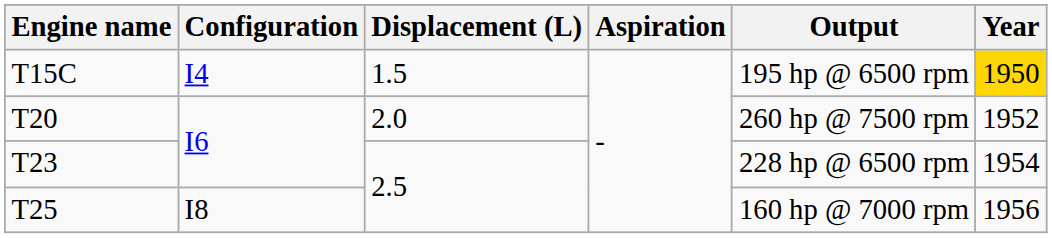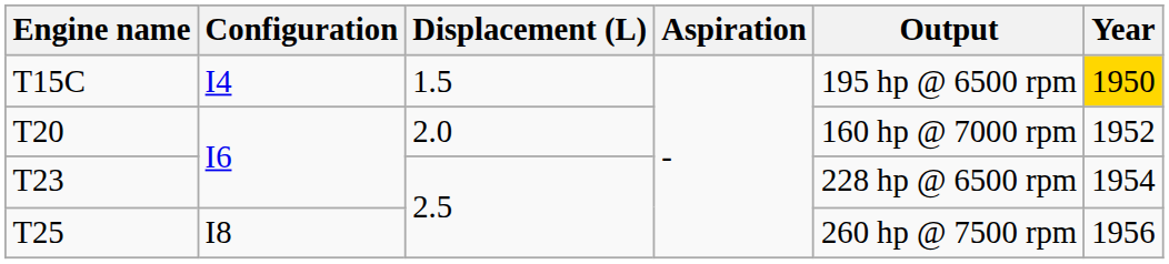 <table class="wikitable sortable">
 <tr>
 <th>Engine name</th>
 <th>Configuration</th>
 <th>Displacement (L)</th>
 <th>Aspiration</th>
 <th>Output</th>
 <th>Year</th>
 </tr>
 <tr>
 <td>T15C</td>
 <td><a href='#'>I4</a></td>
 <td>1.5</td>
 <td rowspan="4">-</td>
 <td>195 hp @ 6500 rpm</td>
 <td style="background: gold;">1950</td>
 </tr>
 <tr>
 <td>T20</td>
 <td rowspan="2"><a href='#'>I6</a></td>
 <td>2.0</td>
-<td>260 hp @ 7500 rpm</td>
+<td>160 hp @ 7000 rpm</td>
 <td>1952</td>
 </tr>
 <tr>
 <td>T23</td>
 <td rowspan="2">2.5</td>
 <td>228 hp @ 6500 rpm</td>
 <td>1954</td>
 </tr>
 <tr>
 <td>T25</td>
 <td>I8</td>
-<td>160 hp @ 7000 rpm</td>
+<td>260 hp @ 7500 rpm</td>
 <td>1956</td>
 </tr>
 </table>
